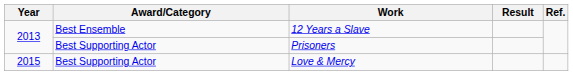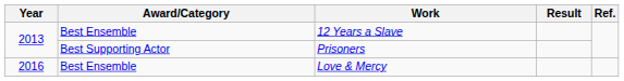 <table class=wikitable>
 <tr>
 <th scope="col" style="width:5em;">Year</th>
 <th scope="col" style="width:28em;">Award/Category</th>
 <th scope="col" style="width:25em;">Work</th>
 <th scope="col" style="width:5em;">Result</th>
 <th>Ref.</th>
 </tr>
 <tr>
 <td style="text-align:center;", rowspan="2"><a href='#'>2013</a></td>
 <td><a href='#'>Best Ensemble</a></td>
 <td><em><a href='#'>12 Years a Slave</a></em></td>
 <td></td>
 <td rowspan="2"></td>
 </tr>
 <tr>
 <td><a href='#'>Best Supporting Actor</a></td>
 <td><em><a href='#'>Prisoners</a></em></td>
 <td></td>
 </tr>
 <tr>
-<td style="text-align:center;"><a href='#'>2015</a></td>
-<td><a href='#'>Best Supporting Actor</a></td>
+<td style="text-align:center;"><a href='#'>2016</a></td>
+<td><a href='#'>Best Ensemble</a></td>
 <td><em><a href='#'>Love & Mercy</a></em></td>
 <td></td>
 <td></td>
 </tr>
 </table>
